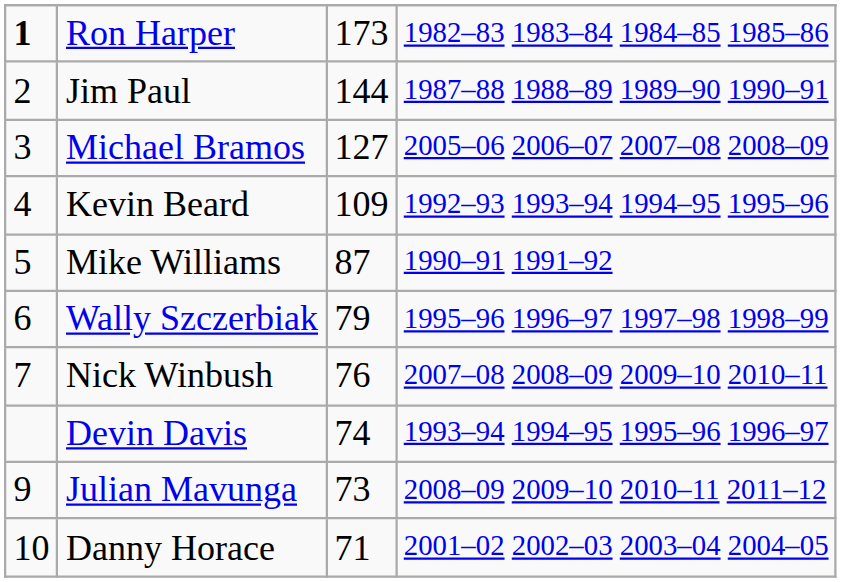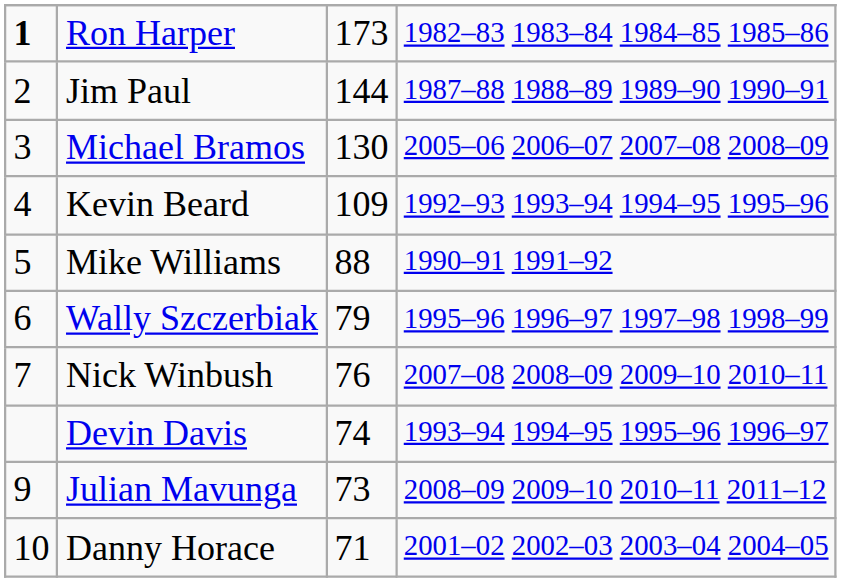 <table class="wikitable">
 <tr>
 </tr>
 <tr>
 <td><strong>1</strong></td>
 <td><a href='#'>Ron Harper</a></td>
 <td>173</td>
 <td style="font-size:80%;"><a href='#'>1982–83</a> <a href='#'>1983–84</a> <a href='#'>1984–85</a> <a href='#'>1985–86</a></td>
 </tr>
 <tr>
 <td>2</td>
 <td>Jim Paul</td>
 <td>144</td>
 <td style="font-size:80%;"><a href='#'>1987–88</a> <a href='#'>1988–89</a> <a href='#'>1989–90</a> <a href='#'>1990–91</a></td>
 </tr>
 <tr>
 <td>3</td>
 <td><a href='#'>Michael Bramos</a></td>
-<td>127</td>
+<td>130</td>
 <td style="font-size:80%;"><a href='#'>2005–06</a> <a href='#'>2006–07</a> <a href='#'>2007–08</a> <a href='#'>2008–09</a></td>
 </tr>
 <tr>
 <td>4</td>
 <td>Kevin Beard</td>
 <td>109</td>
 <td style="font-size:80%;"><a href='#'>1992–93</a> <a href='#'>1993–94</a> <a href='#'>1994–95</a> <a href='#'>1995–96</a></td>
 </tr>
 <tr>
 <td>5</td>
 <td>Mike Williams</td>
-<td>87</td>
+<td>88</td>
 <td style="font-size:80%;"><a href='#'>1990–91</a> <a href='#'>1991–92</a></td>
 </tr>
 <tr>
 <td>6</td>
 <td><a href='#'>Wally Szczerbiak</a></td>
 <td>79</td>
 <td style="font-size:80%;"><a href='#'>1995–96</a> <a href='#'>1996–97</a> <a href='#'>1997–98</a> <a href='#'>1998–99</a></td>
 </tr>
 <tr>
 <td>7</td>
 <td>Nick Winbush</td>
 <td>76</td>
 <td style="font-size:80%;"><a href='#'>2007–08</a> <a href='#'>2008–09</a> <a href='#'>2009–10</a> <a href='#'>2010–11</a></td>
 </tr>
 <tr>
 <td></td>
 <td><a href='#'>Devin Davis</a></td>
 <td>74</td>
 <td style="font-size:80%;"><a href='#'>1993–94</a> <a href='#'>1994–95</a> <a href='#'>1995–96</a> <a href='#'>1996–97</a></td>
 </tr>
 <tr>
 <td>9</td>
 <td><a href='#'>Julian Mavunga</a></td>
 <td>73</td>
 <td style="font-size:80%;"><a href='#'>2008–09</a> <a href='#'>2009–10</a> <a href='#'>2010–11</a> <a href='#'>2011–12</a></td>
 </tr>
 <tr>
 <td>10</td>
 <td>Danny Horace</td>
 <td>71</td>
 <td style="font-size:80%;"><a href='#'>2001–02</a> <a href='#'>2002–03</a> <a href='#'>2003–04</a> <a href='#'>2004–05</a></td>
 </tr>
 </table>
